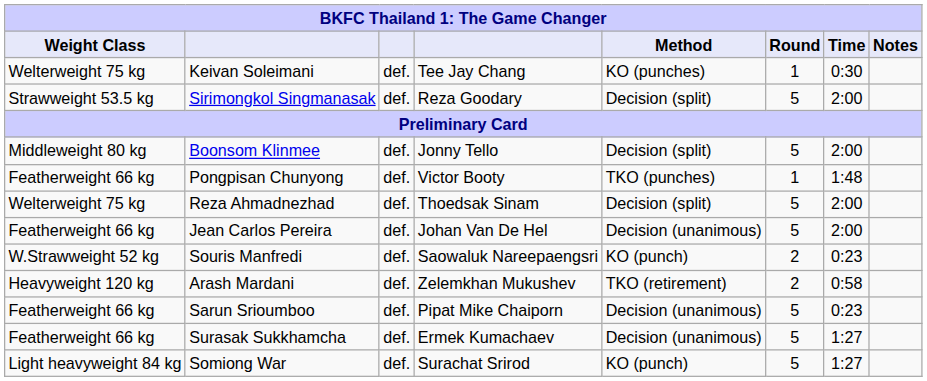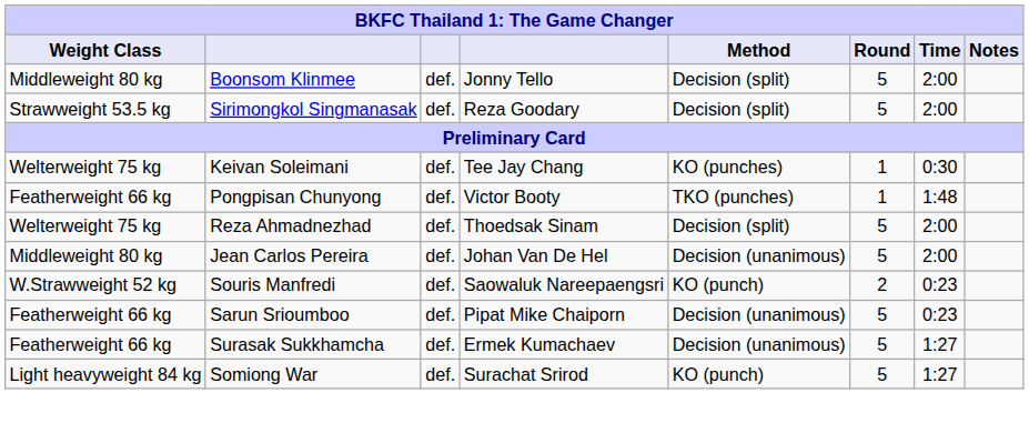 <table class="wikitable" style="font-size: 80%;">
 <tr>
 <th colspan="8" style="background-color: #ccf; color: #000080; text-align: center;"><strong>BKFC Thailand 1: The Game Changer</strong></th>
 </tr>
 <tr>
 <th colspan="1" style="background-color: #E6E8FA; color: #000000; text-align: center;">Weight Class</th>
 <th colspan="1" style="background-color: #E6E8FA; color: #000000; text-align: center;"></th>
 <th colspan="1" style="background-color: #E6E8FA; color: #000000; text-align: center;"></th>
 <th colspan="1" style="background-color: #E6E8FA; color: #000000; text-align: center;"></th>
 <th colspan="1" style="background-color: #E6E8FA; color: #000000; text-align: center;">Method</th>
 <th colspan="1" style="background-color: #E6E8FA; color: #000000; text-align: center;">Round</th>
 <th colspan="1" style="background-color: #E6E8FA; color: #000000; text-align: center;">Time</th>
 <th colspan="1" style="background-color: #E6E8FA; color: #000000; text-align: center;">Notes</th>
 </tr>
 <tr>
-<td>Welterweight 75 kg</td>
-<td> Keivan Soleimani</td>
+<td>Middleweight 80 kg</td>
+<td> <a href='#'>Boonsom Klinmee</a></td>
 <td align=center>def.</td>
-<td> Tee Jay Chang</td>
-<td>KO (punches)</td>
-<td align=center>1</td>
-<td align=center>0:30</td>
+<td> Jonny Tello</td>
+<td>Decision (split)</td>
+<td align=center>5</td>
+<td align=center>2:00</td>
 <td></td>
 </tr>
 <tr>
 <td>Strawweight 53.5 kg</td>
 <td><a href='#'>Sirimongkol Singmanasak</a></td>
 <td align=center>def.</td>
 <td> Reza Goodary</td>
 <td>Decision (split)</td>
 <td align=center>5</td>
 <td align=center>2:00</td>
 <td></td>
 </tr>
 <tr>
 <th colspan="8" style="background-color: #ccf; color: #000080; text-align: center;"><strong>Preliminary Card</strong></th>
 </tr>
 <tr>
-<td>Middleweight 80 kg</td>
-<td> <a href='#'>Boonsom Klinmee</a></td>
+<td>Welterweight 75 kg</td>
+<td> Keivan Soleimani</td>
 <td align=center>def.</td>
-<td> Jonny Tello</td>
-<td>Decision (split)</td>
-<td align=center>5</td>
-<td align=center>2:00</td>
+<td> Tee Jay Chang</td>
+<td>KO (punches)</td>
+<td align=center>1</td>
+<td align=center>0:30</td>
 <td></td>
 </tr>
 <tr>
 <td>Featherweight 66 kg</td>
 <td> Pongpisan Chunyong</td>
 <td align=center>def.</td>
 <td> Victor Booty</td>
 <td>TKO (punches)</td>
 <td align=center>1</td>
 <td align=center>1:48</td>
 <td></td>
 </tr>
 <tr>
 <td>Welterweight 75 kg</td>
 <td> Reza Ahmadnezhad</td>
 <td align=center>def.</td>
 <td> Thoedsak Sinam</td>
 <td>Decision (split)</td>
 <td align=center>5</td>
 <td align=center>2:00</td>
 <td></td>
 </tr>
 <tr>
-<td>Featherweight 66 kg</td>
+<td>Middleweight 80 kg</td>
 <td> Jean Carlos Pereira</td>
 <td align=center>def.</td>
 <td> Johan Van De Hel</td>
 <td>Decision (unanimous)</td>
 <td align=center>5</td>
 <td align=center>2:00</td>
 <td></td>
 </tr>
 <tr>
 <td>W.Strawweight 52 kg</td>
 <td> Souris Manfredi</td>
 <td align=center>def.</td>
 <td> Saowaluk Nareepaengsri</td>
 <td>KO (punch)</td>
 <td align=center>2</td>
 <td align=center>0:23</td>
-<td></td>
-</tr>
-<tr>
-<td>Heavyweight 120 kg</td>
-<td> Arash Mardani</td>
-<td align=center>def.</td>
-<td> Zelemkhan Mukushev</td>
-<td>TKO (retirement)</td>
-<td align=center>2</td>
-<td align=center>0:58</td>
 <td></td>
 </tr>
 <tr>
 <td>Featherweight 66 kg</td>
 <td> Sarun Srioumboo</td>
 <td align=center>def.</td>
 <td> Pipat Mike Chaiporn</td>
 <td>Decision (unanimous)</td>
 <td align=center>5</td>
 <td align=center>0:23</td>
 <td></td>
 </tr>
 <tr>
 <td>Featherweight 66 kg</td>
 <td> Surasak Sukkhamcha</td>
 <td align=center>def.</td>
 <td> Ermek Kumachaev</td>
 <td>Decision (unanimous)</td>
 <td align=center>5</td>
 <td align=center>1:27</td>
 <td></td>
 </tr>
 <tr>
 <td>Light heavyweight 84 kg</td>
 <td> Somiong War</td>
 <td align=center>def.</td>
 <td> Surachat Srirod</td>
 <td>KO (punch)</td>
 <td align=center>5</td>
 <td align=center>1:27</td>
 <td></td>
 </tr>
 </table>
